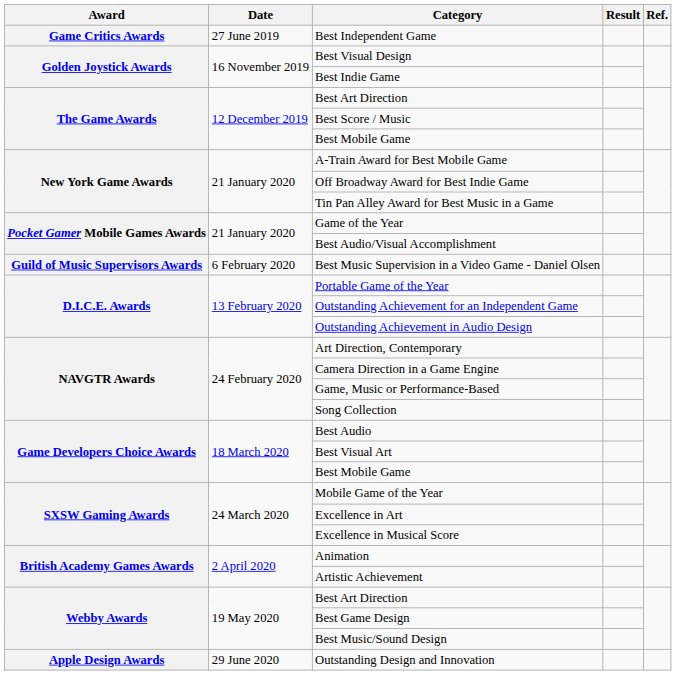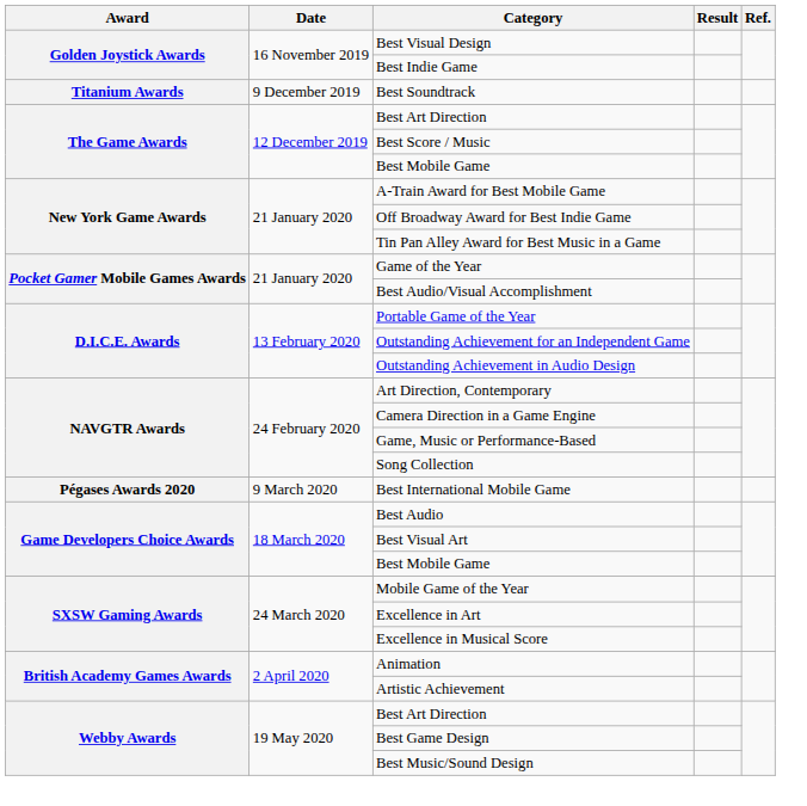 <table class="wikitable plainrowheaders sortable" style="font-size: 95%;">
 <tr>
 <th scope="col">Award</th>
 <th scope="col">Date</th>
 <th scope="col">Category</th>
 <th scope="col">Result</th>
 <th scope="col" class="unsortable">Ref.</th>
-</tr>
-<tr>
-<th scope="row" rowspan="1"><a href='#'>Game Critics Awards</a></th>
-<td>27 June 2019</td>
-<td>Best Independent Game</td>
-<td></td>
-<td style="text-align:center;"></td>
 </tr>
 <tr>
 <th scope="row" rowspan="2"><a href='#'>Golden Joystick Awards</a></th>
 <td rowspan="2">16 November 2019</td>
 <td>Best Visual Design</td>
 <td></td>
 <td style="text-align:center;" rowspan="2"></td>
 </tr>
 <tr>
 <td>Best Indie Game</td>
 <td></td>
+</tr>
+<tr>
+<th scope="row" rowspan="1"><a href='#'>Titanium Awards</a></th>
+<td>9 December 2019</td>
+<td>Best Soundtrack</td>
+<td></td>
+<td style="text-align:center;"></td>
 </tr>
 <tr>
 <th scope="row" rowspan="3"><a href='#'>The Game Awards</a></th>
 <td rowspan="3"><a href='#'>12 December 2019</a></td>
 <td>Best Art Direction</td>
 <td></td>
 <td style="text-align:center;" rowspan="3"></td>
 </tr>
 <tr>
 <td>Best Score / Music</td>
 <td></td>
 </tr>
 <tr>
 <td>Best Mobile Game</td>
 <td></td>
 </tr>
 <tr>
 <th scope="row" rowspan="3">New York Game Awards</th>
 <td rowspan="3">21 January 2020</td>
 <td>A-Train Award for Best Mobile Game</td>
 <td></td>
 <td style="text-align:center;" rowspan="3"></td>
 </tr>
 <tr>
 <td>Off Broadway Award for Best Indie Game</td>
 <td></td>
 </tr>
 <tr>
 <td>Tin Pan Alley Award for Best Music in a Game</td>
 <td></td>
 </tr>
 <tr>
 <th scope="row" rowspan="2"><em><a href='#'>Pocket Gamer</a></em> Mobile Games Awards</th>
 <td rowspan="2">21 January 2020</td>
 <td>Game of the Year</td>
 <td></td>
 <td style="text-align:center;" rowspan="2"></td>
 </tr>
 <tr>
 <td>Best Audio/Visual Accomplishment</td>
 <td></td>
 </tr>
 <tr>
-<th scope="row" rowspan="1"><a href='#'>Guild of Music Supervisors Awards</a></th>
-<td rowspan="1">6 February 2020</td>
-<td>Best Music Supervision in a Video Game - Daniel Olsen</td>
-<td></td>
-<td style="text-align:center;" rowspan="1"></td>
-</tr>
-<tr>
 <th scope="row" rowspan="3"><a href='#'>D.I.C.E. Awards</a></th>
 <td rowspan="3"><a href='#'>13 February 2020</a></td>
 <td><a href='#'>Portable Game of the Year</a></td>
 <td></td>
 <td style="text-align:center;" rowspan="3"></td>
 </tr>
 <tr>
 <td><a href='#'>Outstanding Achievement for an Independent Game</a></td>
 <td></td>
 </tr>
 <tr>
 <td><a href='#'>Outstanding Achievement in Audio Design</a></td>
 <td></td>
 </tr>
 <tr>
 <th scope="row" rowspan="4">NAVGTR Awards</th>
 <td rowspan="4">24 February 2020</td>
 <td>Art Direction, Contemporary</td>
 <td></td>
 <td style="text-align:center;" rowspan="4"></td>
 </tr>
 <tr>
 <td>Camera Direction in a Game Engine</td>
 <td></td>
 </tr>
 <tr>
 <td>Game, Music or Performance-Based</td>
 <td></td>
 </tr>
 <tr>
 <td>Song Collection</td>
 <td></td>
+</tr>
+<tr>
+<th scope="row" rowspan="1">Pégases Awards 2020</th>
+<td rowspan="1">9 March 2020</td>
+<td>Best International Mobile Game</td>
+<td></td>
+<td style="text-align:center;" rowspan="1"></td>
 </tr>
 <tr>
 <th scope="row" rowspan="3"><a href='#'>Game Developers Choice Awards</a></th>
 <td rowspan="3"><a href='#'>18 March 2020</a></td>
 <td>Best Audio</td>
 <td></td>
 <td style="text-align:center;" rowspan="3"></td>
 </tr>
 <tr>
 <td>Best Visual Art</td>
 <td></td>
 </tr>
 <tr>
 <td>Best Mobile Game</td>
 <td></td>
 </tr>
 <tr>
 <th scope="row" rowspan="3"><a href='#'>SXSW Gaming Awards</a></th>
 <td rowspan="3">24 March 2020</td>
 <td>Mobile Game of the Year</td>
 <td></td>
 <td style="text-align:center;" rowspan="3"></td>
 </tr>
 <tr>
 <td>Excellence in Art</td>
 <td></td>
 </tr>
 <tr>
 <td>Excellence in Musical Score</td>
 <td></td>
 </tr>
 <tr>
 <th scope="row" rowspan="2"><a href='#'>British Academy Games Awards</a></th>
 <td rowspan="2"><a href='#'>2 April 2020</a></td>
 <td>Animation</td>
 <td></td>
 <td style="text-align:center;" rowspan="2"></td>
 </tr>
 <tr>
 <td>Artistic Achievement</td>
 <td></td>
 </tr>
 <tr>
 <th scope="row" rowspan="3"><a href='#'>Webby Awards</a></th>
 <td rowspan="3">19 May 2020</td>
 <td>Best Art Direction</td>
 <td></td>
 <td style="text-align:center;" rowspan="3"></td>
 </tr>
 <tr>
 <td>Best Game Design</td>
 <td></td>
 </tr>
 <tr>
 <td>Best Music/Sound Design</td>
 <td></td>
 </tr>
-<tr>
-<th scope="row" rowspan="1"><a href='#'>Apple Design Awards</a></th>
-<td rowspan="1">29 June 2020</td>
-<td>Outstanding Design and Innovation</td>
-<td></td>
-<td style="text-align:center;" rowspan="1"></td>
-</tr>
 </table>
